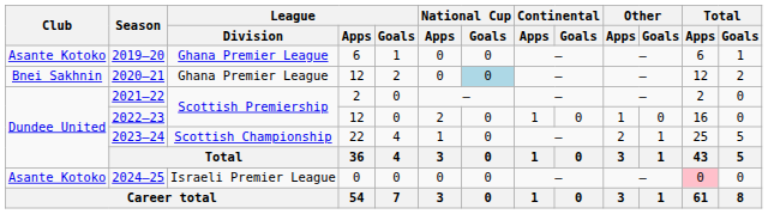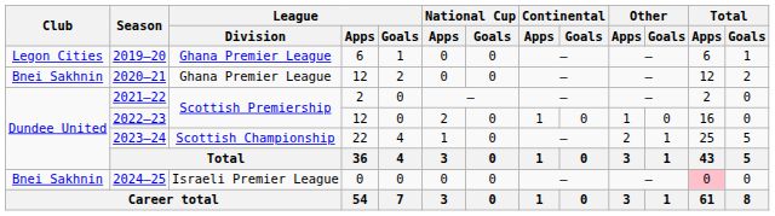 <table class="wikitable" style="text-align: center">
 <tr>
 <th rowspan="2">Club</th>
 <th rowspan="2">Season</th>
 <th colspan="3">League</th>
 <th colspan="2">National Cup</th>
 <th colspan="2">Continental</th>
 <th colspan="2">Other</th>
 <th colspan="2">Total</th>
 </tr>
 <tr>
 <th>Division</th>
 <th>Apps</th>
 <th>Goals</th>
 <th>Apps</th>
 <th>Goals</th>
 <th>Apps</th>
 <th>Goals</th>
 <th>Apps</th>
 <th>Goals</th>
 <th>Apps</th>
 <th>Goals</th>
 </tr>
 <tr>
-<td><a href='#'>Asante Kotoko</a></td>
+<td><a href='#'>Legon Cities</a></td>
 <td><a href='#'>2019–20</a></td>
 <td><a href='#'>Ghana Premier League</a></td>
 <td>6</td>
 <td>1</td>
 <td>0</td>
 <td>0</td>
 <td colspan="2">–</td>
 <td colspan="2">–</td>
 <td>6</td>
 <td>1</td>
 </tr>
 <tr>
 <td><a href='#'>Bnei Sakhnin</a></td>
 <td><a href='#'>2020–21</a></td>
 <td>Ghana Premier League</td>
 <td>12</td>
 <td>2</td>
 <td>0</td>
-<td style="background: lightblue;">0</td>
+<td>0</td>
 <td colspan="2">–</td>
 <td colspan="2">–</td>
 <td>12</td>
 <td>2</td>
 </tr>
 <tr>
 <td rowspan="4"><a href='#'>Dundee United</a></td>
 <td><a href='#'>2021–22</a></td>
 <td rowspan="2"><a href='#'>Scottish Premiership</a></td>
 <td>2</td>
 <td>0</td>
 <td colspan="2">–</td>
 <td colspan="2">–</td>
 <td colspan="2">–</td>
 <td>2</td>
 <td>0</td>
 </tr>
 <tr>
 <td><a href='#'>2022–23</a></td>
 <td>12</td>
 <td>0</td>
 <td>2</td>
 <td>0</td>
 <td>1</td>
 <td>0</td>
 <td>1</td>
 <td>0</td>
 <td>16</td>
 <td>0</td>
 </tr>
 <tr>
 <td><a href='#'>2023–24</a></td>
 <td rowspan="1"><a href='#'>Scottish Championship</a></td>
 <td>22</td>
 <td>4</td>
 <td>1</td>
 <td>0</td>
 <td colspan="2">–</td>
 <td>2</td>
 <td>1</td>
 <td>25</td>
 <td>5</td>
 </tr>
 <tr>
 <th colspan="2">Total</th>
 <th>36</th>
 <th>4</th>
 <th>3</th>
 <th>0</th>
 <th>1</th>
 <th>0</th>
 <th>3</th>
 <th>1</th>
 <th>43</th>
 <th>5</th>
 </tr>
 <tr>
-<td><a href='#'>Asante Kotoko</a></td>
+<td><a href='#'>Bnei Sakhnin</a></td>
 <td><a href='#'>2024–25</a></td>
 <td>Israeli Premier League</td>
 <td>0</td>
 <td>0</td>
 <td>0</td>
 <td>0</td>
 <td colspan="2">–</td>
 <td colspan="2">–</td>
 <td style="background: pink;">0</td>
 <td>0</td>
 </tr>
 <tr>
 <th colspan="3">Career total</th>
 <th>54</th>
 <th>7</th>
 <th>3</th>
 <th>0</th>
 <th>1</th>
 <th>0</th>
 <th>3</th>
 <th>1</th>
 <th>61</th>
 <th>8</th>
 </tr>
 </table>
